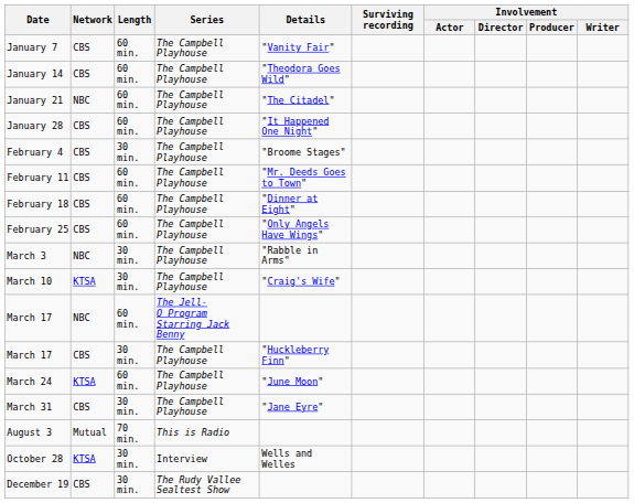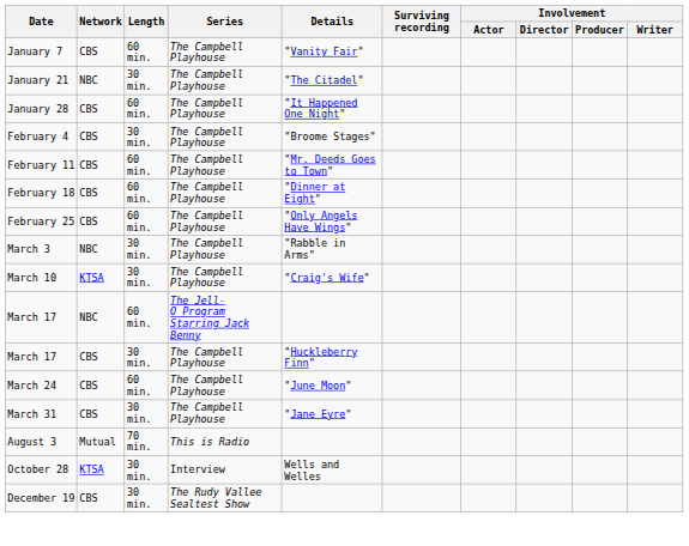 <table class="wikitable">
 <tr>
 <th rowspan="2" style="width:33px;">Date</th>
 <th rowspan="2">Network</th>
 <th rowspan="2">Length</th>
 <th rowspan="2">Series</th>
 <th rowspan="2">Details</th>
 <th rowspan="2">Surviving recording</th>
 <th colspan="4">Involvement</th>
 </tr>
 <tr>
 <th width=65>Actor</th>
 <th width=65>Director</th>
 <th width=65>Producer</th>
 <th width=65>Writer</th>
 </tr>
 <tr style="text-align:center;"|-align="center">
 <td style="text-align:left;">January 7</td>
 <td style="text-align:left;">CBS</td>
 <td style="text-align:left;">60 min.</td>
 <td style="text-align:left;"><em>The Campbell Playhouse</em></td>
 <td style="text-align:left;">"<a href='#'>Vanity Fair</a>"  </td>
 <td></td>
 <td></td>
 <td></td>
 <td></td>
 <td></td>
 </tr>
 <tr style="text-align:center;">
-<td style="text-align:left;">January 14</td>
-<td style="text-align:left;">CBS</td>
-<td style="text-align:left;">60 min.</td>
-<td style="text-align:left;"><em>The Campbell Playhouse</em></td>
-<td style="text-align:left;">"<a href='#'>Theodora Goes Wild</a>" </td>
-<td></td>
-<td></td>
-<td></td>
-<td></td>
-<td></td>
-</tr>
-<tr style="text-align:center;">
 <td style="text-align:left;">January 21</td>
 <td style="text-align:left;">NBC</td>
-<td style="text-align:left;">60 min.</td>
+<td style="text-align:left;">30 min.</td>
 <td style="text-align:left;"><em>The Campbell Playhouse</em></td>
 <td style="text-align:left;">"<a href='#'>The Citadel</a>"  </td>
 <td></td>
 <td></td>
 <td></td>
 <td></td>
 <td></td>
 </tr>
 <tr style="text-align:center;">
 <td style="text-align:left;">January 28</td>
 <td style="text-align:left;">CBS</td>
 <td style="text-align:left;">60 min.</td>
 <td style="text-align:left;"><em>The Campbell Playhouse</em></td>
 <td style="text-align:left;">"<a href='#'>It Happened One Night</a>" </td>
 <td></td>
 <td></td>
 <td></td>
 <td></td>
 <td></td>
 </tr>
 <tr style="text-align:center;">
 <td style="text-align:left;">February 4</td>
 <td style="text-align:left;">CBS</td>
 <td style="text-align:left;">30 min.</td>
 <td style="text-align:left;"><em>The Campbell Playhouse</em></td>
 <td style="text-align:left;">"Broome Stages" </td>
 <td></td>
 <td></td>
 <td></td>
 <td></td>
 <td></td>
 </tr>
 <tr style="text-align:center;">
 <td style="text-align:left;">February 11</td>
 <td style="text-align:left;">CBS</td>
 <td style="text-align:left;">60 min.</td>
 <td style="text-align:left;"><em>The Campbell Playhouse</em></td>
 <td style="text-align:left;">"<a href='#'>Mr. Deeds Goes to Town</a>" </td>
 <td></td>
 <td></td>
 <td></td>
 <td></td>
 <td></td>
 </tr>
 <tr style="text-align:center;">
 <td style="text-align:left;">February 18</td>
 <td style="text-align:left;">CBS</td>
 <td style="text-align:left;">60 min.</td>
 <td style="text-align:left;"><em>The Campbell Playhouse</em></td>
 <td style="text-align:left;">"<a href='#'>Dinner at Eight</a>" </td>
 <td></td>
 <td></td>
 <td></td>
 <td></td>
 <td></td>
 </tr>
 <tr style="text-align:center;">
 <td style="text-align:left;">February 25</td>
 <td style="text-align:left;">CBS</td>
 <td style="text-align:left;">60 min.</td>
 <td style="text-align:left;"><em>The Campbell Playhouse</em></td>
 <td style="text-align:left;">"<a href='#'>Only Angels Have Wings</a>" </td>
 <td></td>
 <td></td>
 <td></td>
 <td></td>
 <td></td>
 </tr>
 <tr style="text-align:center;">
 <td style="text-align:left;">March 3</td>
 <td style="text-align:left;">NBC</td>
 <td style="text-align:left;">30 min.</td>
 <td style="text-align:left;"><em>The Campbell Playhouse</em></td>
 <td style="text-align:left;">"Rabble in Arms" </td>
 <td></td>
 <td></td>
 <td></td>
 <td></td>
 <td></td>
 </tr>
 <tr style="text-align:center;">
 <td style="text-align:left;">March 10</td>
 <td style="text-align:left;"><a href='#'>KTSA</a></td>
 <td style="text-align:left;">30 min.</td>
 <td style="text-align:left;"><em>The Campbell Playhouse</em></td>
 <td style="text-align:left;">"<a href='#'>Craig's Wife</a>" </td>
 <td></td>
 <td></td>
 <td></td>
 <td></td>
 <td></td>
 </tr>
 <tr style="text-align:center;">
 <td style="text-align:left;">March 17</td>
 <td style="text-align:left;">NBC</td>
 <td style="text-align:left;">60 min.</td>
 <td style="text-align:left;"><em><a href='#'>The Jell-O Program Starring Jack Benny</a></em></td>
 <td style="text-align:left;"> </td>
 <td></td>
 <td></td>
 <td></td>
 <td></td>
 <td></td>
 </tr>
 <tr style="text-align:center;">
 <td style="text-align:left;">March 17</td>
 <td style="text-align:left;">CBS</td>
 <td style="text-align:left;">30 min.</td>
 <td style="text-align:left;"><em>The Campbell Playhouse</em></td>
 <td style="text-align:left;">"<a href='#'>Huckleberry Finn</a>" </td>
 <td></td>
 <td></td>
 <td></td>
 <td></td>
 <td></td>
 </tr>
 <tr style="text-align:center;">
 <td style="text-align:left;">March 24</td>
-<td style="text-align:left;"><a href='#'>KTSA</a></td>
+<td style="text-align:left;">CBS</td>
 <td style="text-align:left;">60 min.</td>
 <td style="text-align:left;"><em>The Campbell Playhouse</em></td>
 <td style="text-align:left;">"<a href='#'>June Moon</a>" </td>
 <td></td>
 <td></td>
 <td></td>
 <td></td>
 <td></td>
 </tr>
 <tr style="text-align:center;">
 <td style="text-align:left;">March 31</td>
 <td style="text-align:left;">CBS</td>
 <td style="text-align:left;">30 min.</td>
 <td style="text-align:left;"><em>The Campbell Playhouse</em></td>
 <td style="text-align:left;">"<a href='#'>Jane Eyre</a>" </td>
 <td></td>
 <td></td>
 <td></td>
 <td></td>
 <td></td>
 </tr>
 <tr style="text-align:center;">
 <td style="text-align:left;">August 3</td>
 <td style="text-align:left;">Mutual</td>
 <td style="text-align:left;">70 min.</td>
 <td style="text-align:left;"><em>This is Radio</em></td>
 <td style="text-align:left;"> </td>
 <td></td>
 <td></td>
 <td></td>
 <td></td>
 <td></td>
 </tr>
 <tr style="text-align:center;">
 <td style="text-align:left;">October 28</td>
 <td style="text-align:left;"><a href='#'>KTSA</a></td>
 <td style="text-align:left;">30 min.</td>
 <td style="text-align:left;">Interview</td>
 <td style="text-align:left;">Wells and Welles </td>
 <td></td>
 <td></td>
 <td></td>
 <td></td>
 <td></td>
 </tr>
 <tr style="text-align:center;">
 <td style="text-align:left;">December 19</td>
 <td style="text-align:left;">CBS</td>
 <td style="text-align:left;">30 min.</td>
 <td style="text-align:left;"><em>The Rudy Vallee Sealtest Show</em></td>
 <td style="text-align:left;"> </td>
 <td></td>
 <td></td>
 <td></td>
 <td></td>
 <td></td>
 </tr>
 </table>
